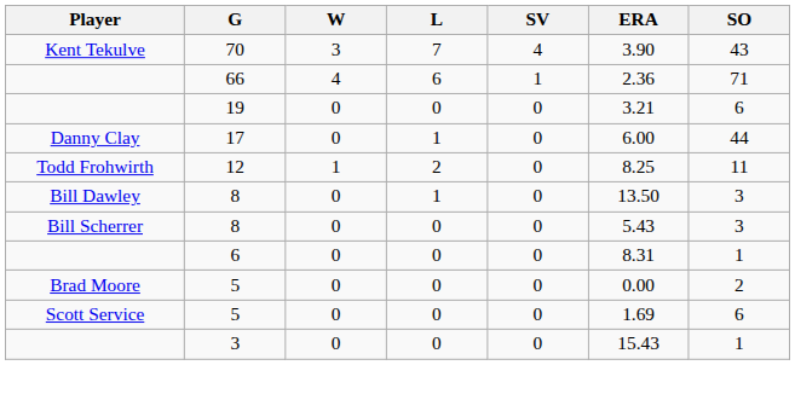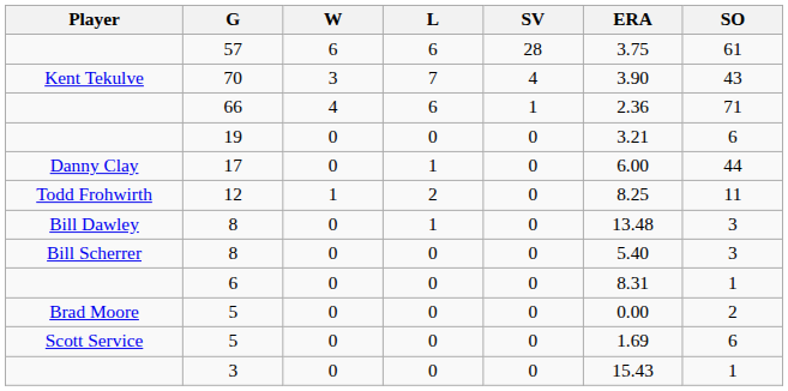 <table class="wikitable sortable">
 <tr>
 <th bgcolor="#DDDDFF" width="16%">Player</th>
 <th bgcolor="#DDDDFF" width="9%">G</th>
 <th bgcolor="#DDDDFF" width="9%">W</th>
 <th bgcolor="#DDDDFF" width="9%">L</th>
 <th bgcolor="#DDDDFF" width="9%">SV</th>
 <th bgcolor="#DDDDFF" width="9%">ERA</th>
 <th bgcolor="#DDDDFF" width="9%">SO</th>
+</tr>
+<tr align="center">
+<td></td>
+<td>57</td>
+<td>6</td>
+<td>6</td>
+<td>28</td>
+<td>3.75</td>
+<td>61</td>
 </tr>
 <tr align=center>
 <td><a href='#'>Kent Tekulve</a></td>
 <td>70</td>
 <td>3</td>
 <td>7</td>
 <td>4</td>
 <td>3.90</td>
 <td>43</td>
 </tr>
 <tr align=center>
 <td></td>
 <td>66</td>
 <td>4</td>
 <td>6</td>
 <td>1</td>
 <td>2.36</td>
 <td>71</td>
 </tr>
 <tr align="center">
 <td></td>
 <td>19</td>
 <td>0</td>
 <td>0</td>
 <td>0</td>
 <td>3.21</td>
 <td>6</td>
 </tr>
 <tr align="center">
 <td><a href='#'>Danny Clay</a></td>
 <td>17</td>
 <td>0</td>
 <td>1</td>
 <td>0</td>
 <td>6.00</td>
 <td>44</td>
 </tr>
 <tr align=center>
 <td><a href='#'>Todd Frohwirth</a></td>
 <td>12</td>
 <td>1</td>
 <td>2</td>
 <td>0</td>
 <td>8.25</td>
 <td>11</td>
 </tr>
 <tr align=center>
 <td><a href='#'>Bill Dawley</a></td>
 <td>8</td>
 <td>0</td>
 <td>1</td>
 <td>0</td>
-<td>13.50</td>
+<td>13.48</td>
 <td>3</td>
 </tr>
 <tr align=center>
 <td><a href='#'>Bill Scherrer</a></td>
 <td>8</td>
 <td>0</td>
 <td>0</td>
 <td>0</td>
-<td>5.43</td>
+<td>5.40</td>
 <td>3</td>
 </tr>
 <tr align=center>
 <td></td>
 <td>6</td>
 <td>0</td>
 <td>0</td>
 <td>0</td>
 <td>8.31</td>
 <td>1</td>
 </tr>
 <tr align="center">
 <td><a href='#'>Brad Moore</a></td>
 <td>5</td>
 <td>0</td>
 <td>0</td>
 <td>0</td>
 <td>0.00</td>
 <td>2</td>
 </tr>
 <tr align=center>
 <td><a href='#'>Scott Service</a></td>
 <td>5</td>
 <td>0</td>
 <td>0</td>
 <td>0</td>
 <td>1.69</td>
 <td>6</td>
 </tr>
 <tr align=center>
 <td></td>
 <td>3</td>
 <td>0</td>
 <td>0</td>
 <td>0</td>
 <td>15.43</td>
 <td>1</td>
 </tr>
 </table>
